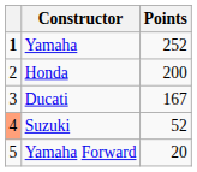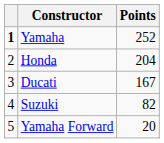 <table class="wikitable" style="font-size: 95%;">
 <tr>
 <th></th>
 <th>Constructor</th>
 <th>Points</th>
 </tr>
 <tr>
 <td align=center><strong>1</strong></td>
 <td> <a href='#'>Yamaha</a></td>
 <td align=right>252</td>
 </tr>
 <tr>
 <td align=center>2</td>
 <td> <a href='#'>Honda</a></td>
-<td align=right>200</td>
+<td align=right>204</td>
 </tr>
 <tr>
 <td align=center>3</td>
 <td> <a href='#'>Ducati</a></td>
 <td align=right>167</td>
 </tr>
 <tr>
-<td align=center style="background: lightsalmon;">4</td>
+<td align=center>4</td>
 <td> <a href='#'>Suzuki</a></td>
-<td align=right>52</td>
+<td align=right>82</td>
 </tr>
 <tr>
 <td align=center>5</td>
 <td> <a href='#'>Yamaha</a> <a href='#'>Forward</a></td>
 <td align=right>20</td>
 </tr>
 </table>
